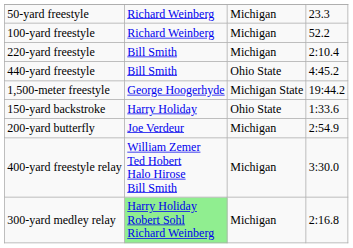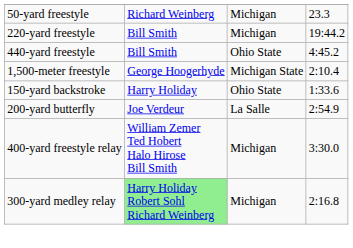 <table class="wikitable sortable" style="text-align:left">
 <tr>
 </tr>
 <tr>
 <td>50-yard freestyle</td>
 <td><a href='#'>Richard Weinberg</a></td>
 <td>Michigan</td>
 <td>23.3</td>
 </tr>
 <tr>
-<td>100-yard freestyle</td>
-<td><a href='#'>Richard Weinberg</a></td>
-<td>Michigan</td>
-<td>52.2</td>
-</tr>
-<tr>
 <td>220-yard freestyle</td>
 <td><a href='#'>Bill Smith</a></td>
 <td>Michigan</td>
-<td>2:10.4</td>
+<td>19:44.2</td>
 </tr>
 <tr>
 <td>440-yard freestyle</td>
 <td><a href='#'>Bill Smith</a></td>
 <td>Ohio State</td>
 <td>4:45.2</td>
 </tr>
 <tr>
 <td>1,500-meter freestyle</td>
 <td><a href='#'>George Hoogerhyde</a></td>
 <td>Michigan State</td>
-<td>19:44.2</td>
+<td>2:10.4</td>
 </tr>
 <tr>
 <td>150-yard backstroke</td>
 <td><a href='#'>Harry Holiday</a></td>
 <td>Ohio State</td>
 <td>1:33.6</td>
 </tr>
 <tr>
 <td>200-yard butterfly</td>
 <td><a href='#'>Joe Verdeur</a></td>
-<td>Michigan</td>
+<td>La Salle</td>
 <td>2:54.9</td>
 </tr>
 <tr>
 <td>400-yard freestyle relay</td>
 <td><a href='#'>William Zemer</a><br><a href='#'>Ted Hobert</a><br><a href='#'>Halo Hirose</a><br><a href='#'>Bill Smith</a></td>
 <td>Michigan</td>
 <td>3:30.0</td>
 </tr>
 <tr>
 <td>300-yard medley relay</td>
 <td style="background: lightgreen;"><a href='#'>Harry Holiday</a><br><a href='#'>Robert Sohl</a><br><a href='#'>Richard Weinberg</a></td>
 <td>Michigan</td>
 <td>2:16.8</td>
 </tr>
 </table>
